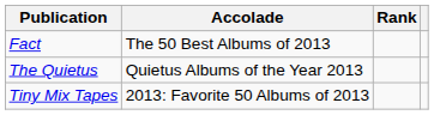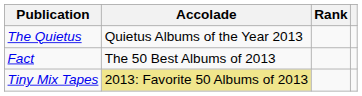 <table class="sortable wikitable">
 <tr>
 <th>Publication</th>
 <th>Accolade</th>
 <th>Rank</th>
 <th class="unsortable"></th>
 </tr>
 <tr>
+<td><em><a href='#'>The Quietus</a></em></td>
+<td>Quietus Albums of the Year 2013</td>
+<td></td>
+<td></td>
+</tr>
+<tr>
 <td><em><a href='#'>Fact</a></em></td>
 <td>The 50 Best Albums of 2013</td>
 <td></td>
 <td></td>
 </tr>
 <tr>
-<td><em><a href='#'>The Quietus</a></em></td>
-<td>Quietus Albums of the Year 2013</td>
-<td></td>
-<td></td>
-</tr>
-<tr>
 <td><em><a href='#'>Tiny Mix Tapes</a></em></td>
-<td>2013: Favorite 50 Albums of 2013</td>
+<td style="background: khaki;">2013: Favorite 50 Albums of 2013</td>
 <td></td>
 <td></td>
 </tr>
 </table>
